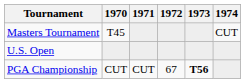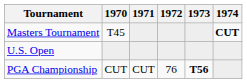 <table class="wikitable" style="font-size:95%;text-align:center;">
 <tr>
 <th>Tournament</th>
 <th>1970</th>
 <th>1971</th>
 <th>1972</th>
 <th>1973</th>
 <th>1974</th>
 </tr>
 <tr>
 <td align=left><a href='#'>Masters Tournament</a></td>
 <td>T45</td>
 <td style="background:#eeeeee;"></td>
 <td style="background:#eeeeee;"></td>
 <td style="background:#eeeeee;"></td>
-<td>CUT</td>
+<td><strong>CUT</strong></td>
 </tr>
 <tr>
 <td align=left><a href='#'>U.S. Open</a></td>
 <td style="background:#eeeeee;"></td>
 <td style="background:#eeeeee;"></td>
 <td style="background:#eeeeee;"></td>
 <td style="background:#eeeeee;"></td>
 <td style="background:#eeeeee;"></td>
 </tr>
 <tr>
 <td align=left><a href='#'>PGA Championship</a></td>
 <td>CUT</td>
 <td>CUT</td>
-<td>67</td>
+<td>76</td>
 <td><strong>T56</strong></td>
 <td style="background:#eeeeee;"></td>
 </tr>
 </table>
